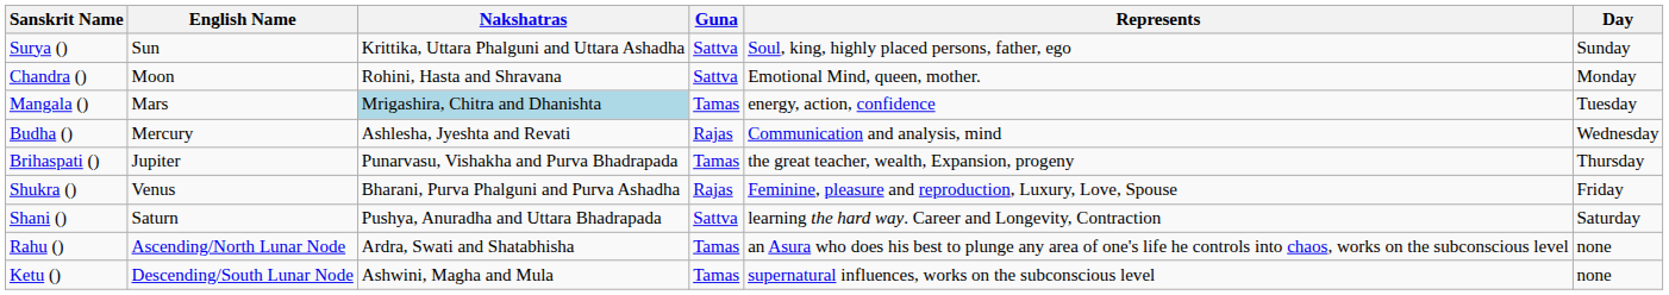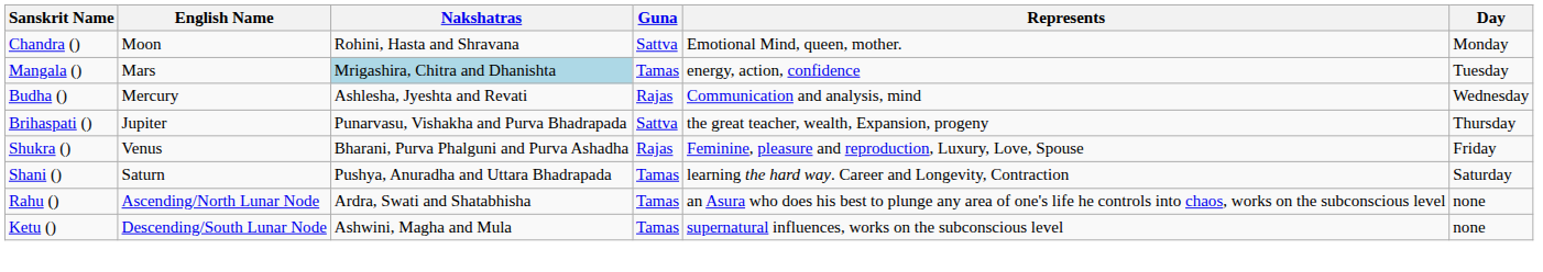 <table class="wikitable">
 <tr>
 <th>Sanskrit Name</th>
 <th>English Name</th>
 <th><a href='#'>Nakshatras</a></th>
 <th><a href='#'>Guna</a></th>
 <th>Represents</th>
 <th>Day</th>
-</tr>
-<tr>
-<td><a href='#'>Surya</a> ()</td>
-<td>Sun</td>
-<td>Krittika, Uttara Phalguni and Uttara Ashadha</td>
-<td><a href='#'>Sattva</a></td>
-<td><a href='#'>Soul</a>, king, highly placed persons, father, ego</td>
-<td>Sunday</td>
 </tr>
 <tr>
 <td><a href='#'>Chandra</a> ()</td>
 <td>Moon</td>
 <td>Rohini, Hasta and Shravana</td>
 <td><a href='#'>Sattva</a></td>
 <td>Emotional Mind, queen, mother.</td>
 <td>Monday</td>
 </tr>
 <tr>
 <td><a href='#'>Mangala</a> ()</td>
 <td>Mars</td>
 <td style="background: lightblue;">Mrigashira, Chitra and Dhanishta</td>
 <td><a href='#'>Tamas</a></td>
 <td>energy, action, <a href='#'>confidence</a></td>
 <td>Tuesday</td>
 </tr>
 <tr>
 <td><a href='#'>Budha</a> ()</td>
 <td>Mercury</td>
 <td>Ashlesha, Jyeshta and Revati</td>
 <td><a href='#'>Rajas</a></td>
 <td><a href='#'>Communication</a> and analysis, mind</td>
 <td>Wednesday</td>
 </tr>
 <tr>
 <td><a href='#'>Brihaspati</a> ()</td>
 <td>Jupiter</td>
 <td>Punarvasu, Vishakha and Purva Bhadrapada</td>
-<td><a href='#'>Tamas</a></td>
+<td><a href='#'>Sattva</a></td>
 <td>the great teacher, wealth, Expansion, progeny</td>
 <td>Thursday</td>
 </tr>
 <tr>
 <td><a href='#'>Shukra</a> ()</td>
 <td>Venus</td>
 <td>Bharani, Purva Phalguni and Purva Ashadha</td>
 <td><a href='#'>Rajas</a></td>
 <td><a href='#'>Feminine</a>, <a href='#'>pleasure</a> and <a href='#'>reproduction</a>, Luxury, Love, Spouse</td>
 <td>Friday</td>
 </tr>
 <tr>
 <td><a href='#'>Shani</a> ()</td>
 <td>Saturn</td>
 <td>Pushya, Anuradha and Uttara Bhadrapada</td>
-<td><a href='#'>Sattva</a></td>
+<td><a href='#'>Tamas</a></td>
 <td>learning <em>the hard way</em>. Career and Longevity, Contraction</td>
 <td>Saturday</td>
 </tr>
 <tr>
 <td><a href='#'>Rahu</a> ()</td>
 <td><a href='#'>Ascending/North Lunar Node</a></td>
 <td>Ardra, Swati and Shatabhisha</td>
 <td><a href='#'>Tamas</a></td>
 <td>an <a href='#'>Asura</a> who does his best to plunge any area of one's life he controls into <a href='#'>chaos</a>, works on the subconscious level</td>
 <td>none</td>
 </tr>
 <tr>
 <td><a href='#'>Ketu</a> ()</td>
 <td><a href='#'>Descending/South Lunar Node</a></td>
 <td>Ashwini, Magha and Mula</td>
 <td><a href='#'>Tamas</a></td>
 <td><a href='#'>supernatural</a> influences, works on the subconscious level</td>
 <td>none</td>
 </tr>
 </table>
